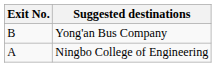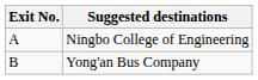 <table class="wikitable" style="margin-bottom: 10px;">
 <tr>
 <th>Exit No.</th>
 <th>Suggested destinations</th>
 </tr>
 <tr>
+<td>A</td>
+<td>Ningbo College of Engineering</td>
+</tr>
+<tr>
 <td>B</td>
 <td>Yong'an Bus Company</td>
 </tr>
-<tr>
-<td>A</td>
-<td>Ningbo College of Engineering</td>
-</tr>
 </table>
